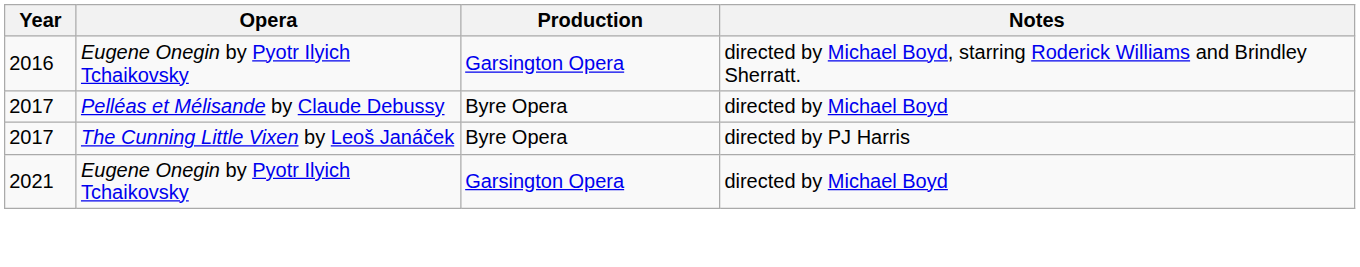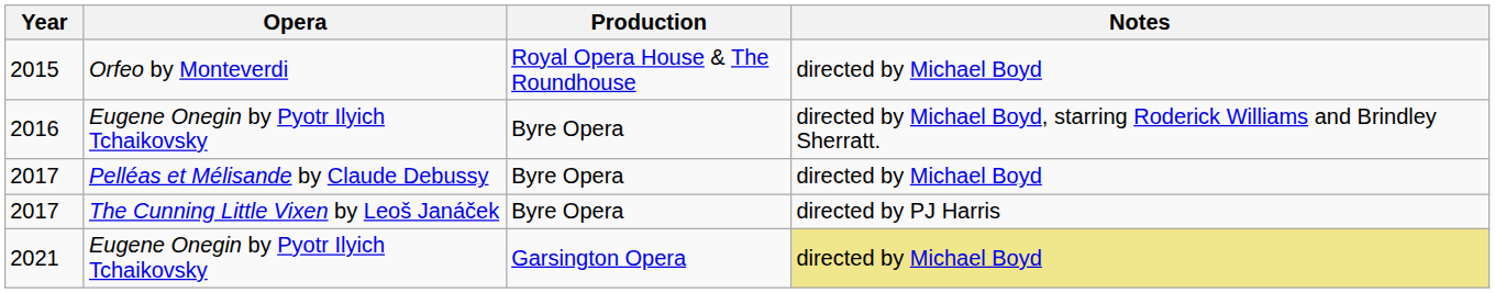 <table class="wikitable">
 <tr>
 <th scope="col" width="50">Year</th>
 <th scope="col" width="300">Opera</th>
 <th scope="col" width="200">Production</th>
 <th scope="col" width="500">Notes</th>
 </tr>
 <tr>
+<td>2015</td>
+<td><em>Orfeo</em> by <a href='#'>Monteverdi</a></td>
+<td><a href='#'>Royal Opera House</a> & <a href='#'>The Roundhouse</a></td>
+<td>directed by <a href='#'>Michael Boyd</a></td>
+</tr>
+<tr>
 <td>2016</td>
 <td><em>Eugene Onegin</em> by <a href='#'>Pyotr Ilyich Tchaikovsky</a></td>
-<td><a href='#'>Garsington Opera</a></td>
+<td>Byre Opera</td>
 <td>directed by <a href='#'>Michael Boyd</a>, starring <a href='#'>Roderick Williams</a> and Brindley Sherratt.</td>
 </tr>
 <tr>
 <td>2017</td>
 <td><em><a href='#'>Pelléas et Mélisande</a></em> by <a href='#'>Claude Debussy</a></td>
 <td>Byre Opera</td>
 <td>directed by <a href='#'>Michael Boyd</a></td>
 </tr>
 <tr>
 <td>2017</td>
 <td><em><a href='#'>The Cunning Little Vixen</a></em> by <a href='#'>Leoš Janáček</a></td>
 <td>Byre Opera</td>
 <td>directed by PJ Harris</td>
 </tr>
 <tr>
 <td>2021</td>
 <td><em>Eugene Onegin</em> by <a href='#'>Pyotr Ilyich Tchaikovsky</a></td>
 <td><a href='#'>Garsington Opera</a></td>
-<td>directed by <a href='#'>Michael Boyd</a></td>
+<td style="background: khaki;">directed by <a href='#'>Michael Boyd</a></td>
 </tr>
 </table>
